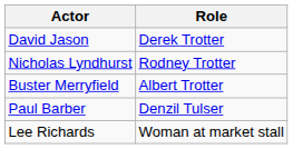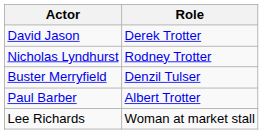 <table class="wikitable">
 <tr>
 <th>Actor</th>
 <th>Role</th>
 </tr>
 <tr>
 <td><a href='#'>David Jason</a></td>
 <td><a href='#'>Derek Trotter</a></td>
 </tr>
 <tr>
 <td><a href='#'>Nicholas Lyndhurst</a></td>
 <td><a href='#'>Rodney Trotter</a></td>
 </tr>
 <tr>
 <td><a href='#'>Buster Merryfield</a></td>
-<td><a href='#'>Albert Trotter</a></td>
+<td><a href='#'>Denzil Tulser</a></td>
 </tr>
 <tr>
 <td><a href='#'>Paul Barber</a></td>
-<td><a href='#'>Denzil Tulser</a></td>
+<td><a href='#'>Albert Trotter</a></td>
 </tr>
 <tr>
 <td>Lee Richards</td>
 <td>Woman at market stall</td>
 </tr>
 </table>
